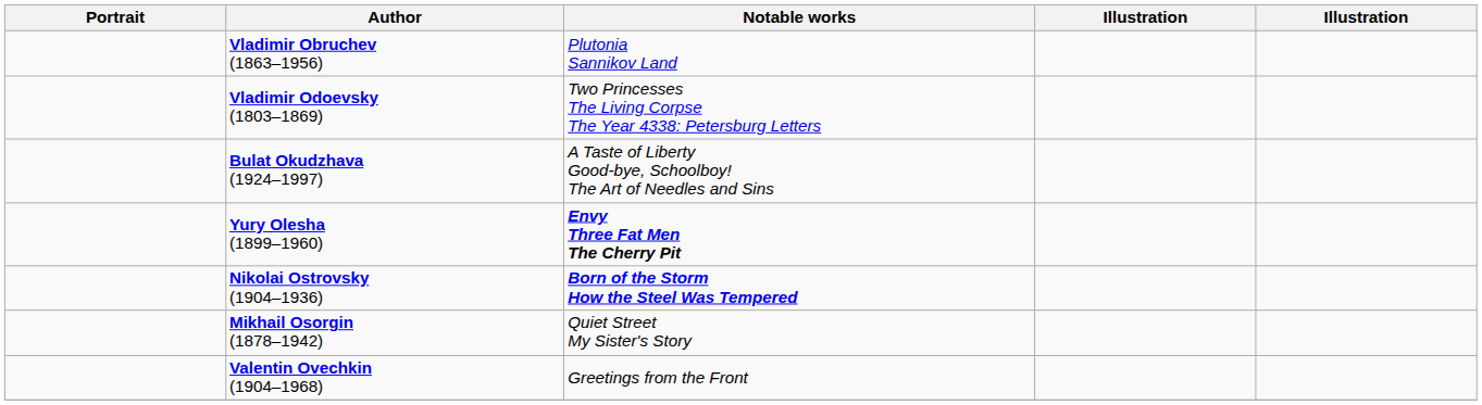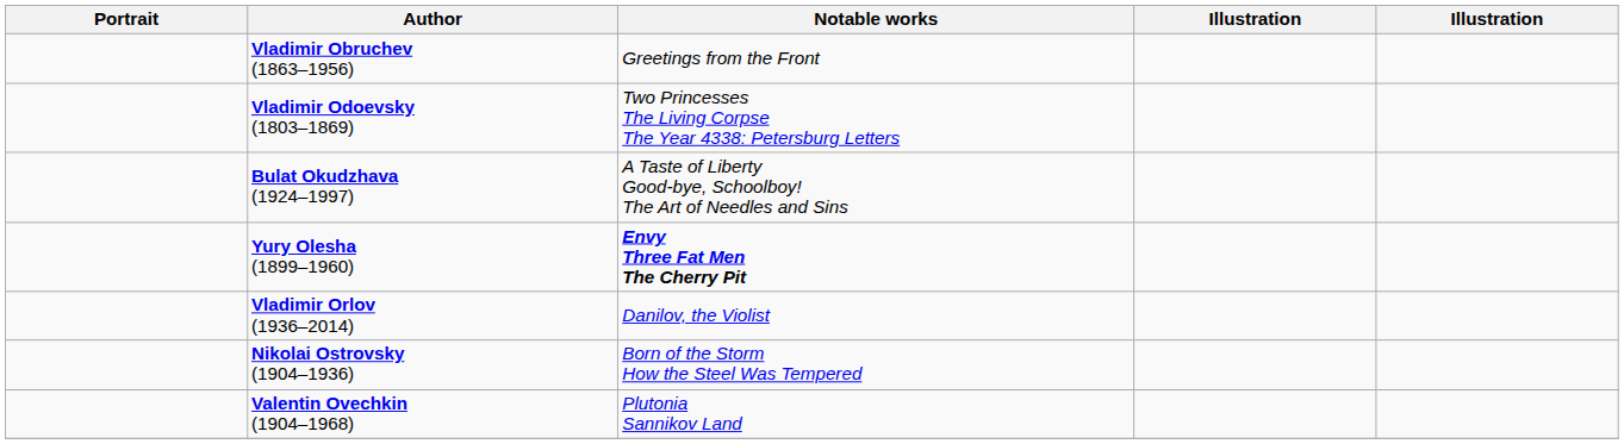 <table class="wikitable" style="width:90%;">
 <tr bgcolor="#cccccc">
 <th width=15%>Portrait</th>
 <th width=23%>Author</th>
 <th width=32%>Notable works</th>
 <th width=15%>Illustration</th>
 <th width=15%>Illustration</th>
 </tr>
 <tr>
 <td align=center></td>
 <td><strong><a href='#'>Vladimir Obruchev</a></strong><br>(1863–1956)</td>
-<td><em><a href='#'>Plutonia</a></em><br><em><a href='#'>Sannikov Land</a></em></td>
+<td><em>Greetings from the Front</em></td>
 <td align=center></td>
 <td align=center></td>
 </tr>
 <tr>
 <td align=center></td>
 <td><strong><a href='#'>Vladimir Odoevsky</a></strong><br>(1803–1869)</td>
 <td><em>Two Princesses</em><br><em><a href='#'>The Living Corpse</a></em><br><em><a href='#'>The Year 4338: Petersburg Letters</a></em></td>
 <td align=center></td>
 <td align=center></td>
 </tr>
 <tr>
 <td align=center></td>
 <td><strong><a href='#'>Bulat Okudzhava</a></strong><br>(1924–1997)</td>
 <td><em>A Taste of Liberty</em><br><em>Good-bye, Schoolboy!</em><br><em>The Art of Needles and Sins</em></td>
 <td align=center></td>
 <td align=center></td>
 </tr>
 <tr>
 <td align=center></td>
 <td><strong><a href='#'>Yury Olesha</a></strong><br>(1899–1960)</td>
 <td><strong><a href='#'><em>Envy</em></a><br><em><a href='#'>Three Fat Men</a></em><br><em>The Cherry Pit</em></strong></td>
 <td align=center></td>
 <td align=center></td>
 </tr>
 <tr>
 <td align=center></td>
-<td><strong><a href='#'>Nikolai Ostrovsky</a></strong><br>(1904–1936)</td>
-<td><strong><em><a href='#'>Born of the Storm</a></em><br><em><a href='#'>How the Steel Was Tempered</a></em></strong></td>
+<td><strong><a href='#'>Vladimir Orlov</a></strong><br>(1936–2014)</td>
+<td><em><a href='#'>Danilov, the Violist</a></em></td>
 <td align=center></td>
 <td align=center></td>
 </tr>
 <tr>
 <td align=center></td>
-<td><strong><a href='#'>Mikhail Osorgin</a></strong><br>(1878–1942)</td>
-<td><em>Quiet Street</em><br><em>My Sister's Story</em></td>
+<td><strong><a href='#'>Nikolai Ostrovsky</a></strong><br>(1904–1936)</td>
+<td><em><a href='#'>Born of the Storm</a></em><br><em><a href='#'>How the Steel Was Tempered</a></em></td>
 <td align=center></td>
 <td align=center></td>
 </tr>
 <tr>
 <td align=center></td>
 <td><strong><a href='#'>Valentin Ovechkin</a></strong><br>(1904–1968)</td>
-<td><em>Greetings from the Front</em></td>
+<td><em><a href='#'>Plutonia</a></em><br><em><a href='#'>Sannikov Land</a></em></td>
 <td align=center></td>
 <td align=center></td>
 </tr>
 <tr>
 </tr>
 </table>
